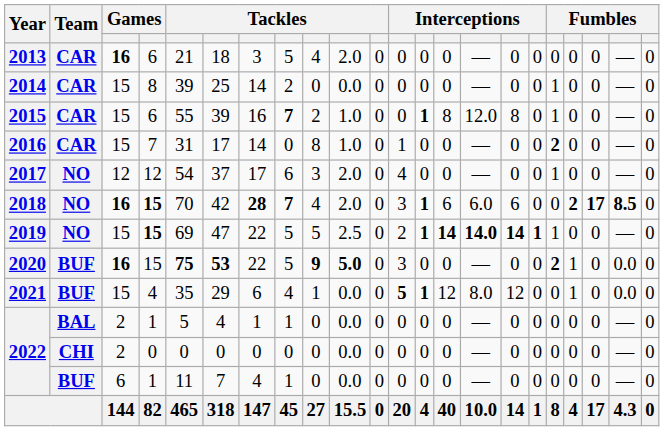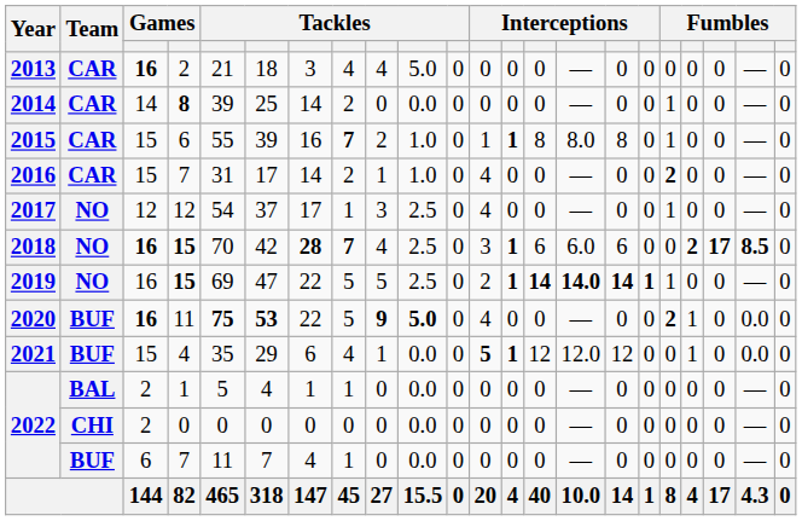 <table class="wikitable" style="text-align: center;">
 <tr>
 <th rowspan="2">Year</th>
 <th rowspan="2">Team</th>
 <th colspan="2">Games</th>
 <th colspan="7">Tackles</th>
 <th colspan="6">Interceptions</th>
 <th colspan="5">Fumbles</th>
 </tr>
 <tr>
 <th></th>
 <th></th>
 <th></th>
 <th></th>
 <th></th>
 <th></th>
 <th></th>
 <th></th>
 <th></th>
 <th></th>
 <th></th>
 <th></th>
 <th></th>
 <th></th>
 <th></th>
 <th></th>
 <th></th>
 <th></th>
 <th></th>
 <th></th>
 </tr>
 <tr>
 <th><a href='#'>2013</a></th>
 <th><a href='#'>CAR</a></th>
 <td><strong>16</strong></td>
-<td>6</td>
+<td>2</td>
 <td>21</td>
 <td>18</td>
 <td>3</td>
-<td>5</td>
 <td>4</td>
-<td>2.0</td>
+<td>4</td>
+<td>5.0</td>
 <td>0</td>
 <td>0</td>
 <td>0</td>
 <td>0</td>
 <td>—</td>
 <td>0</td>
 <td>0</td>
 <td>0</td>
 <td>0</td>
 <td>0</td>
 <td>—</td>
 <td>0</td>
 </tr>
 <tr>
 <th><a href='#'>2014</a></th>
 <th><a href='#'>CAR</a></th>
-<td>15</td>
-<td>8</td>
+<td>14</td>
+<td><strong>8</strong></td>
 <td>39</td>
 <td>25</td>
 <td>14</td>
 <td>2</td>
 <td>0</td>
 <td>0.0</td>
 <td>0</td>
 <td>0</td>
 <td>0</td>
 <td>0</td>
 <td>—</td>
 <td>0</td>
 <td>0</td>
 <td>1</td>
 <td>0</td>
 <td>0</td>
 <td>—</td>
 <td>0</td>
 </tr>
 <tr>
 <th><a href='#'>2015</a></th>
 <th><a href='#'>CAR</a></th>
 <td>15</td>
 <td>6</td>
 <td>55</td>
 <td>39</td>
 <td>16</td>
 <td><strong>7</strong></td>
 <td>2</td>
 <td>1.0</td>
 <td>0</td>
-<td>0</td>
+<td>1</td>
 <td><strong>1</strong></td>
 <td>8</td>
-<td>12.0</td>
+<td>8.0</td>
 <td>8</td>
 <td>0</td>
 <td>1</td>
 <td>0</td>
 <td>0</td>
 <td>—</td>
 <td>0</td>
 </tr>
 <tr>
 <th><a href='#'>2016</a></th>
 <th><a href='#'>CAR</a></th>
 <td>15</td>
 <td>7</td>
 <td>31</td>
 <td>17</td>
 <td>14</td>
-<td>0</td>
-<td>8</td>
+<td>2</td>
+<td>1</td>
 <td>1.0</td>
 <td>0</td>
-<td>1</td>
+<td>4</td>
 <td>0</td>
 <td>0</td>
 <td>—</td>
 <td>0</td>
 <td>0</td>
 <td><strong>2</strong></td>
 <td>0</td>
 <td>0</td>
 <td>—</td>
 <td>0</td>
 </tr>
 <tr>
 <th><a href='#'>2017</a></th>
 <th><a href='#'>NO</a></th>
 <td>12</td>
 <td>12</td>
 <td>54</td>
 <td>37</td>
 <td>17</td>
-<td>6</td>
+<td>1</td>
 <td>3</td>
-<td>2.0</td>
+<td>2.5</td>
 <td>0</td>
 <td>4</td>
 <td>0</td>
 <td>0</td>
 <td>—</td>
 <td>0</td>
 <td>0</td>
 <td>1</td>
 <td>0</td>
 <td>0</td>
 <td>—</td>
 <td>0</td>
 </tr>
 <tr>
 <th><a href='#'>2018</a></th>
 <th><a href='#'>NO</a></th>
 <td><strong>16</strong></td>
 <td><strong>15</strong></td>
 <td>70</td>
 <td>42</td>
 <td><strong>28</strong></td>
 <td><strong>7</strong></td>
 <td>4</td>
-<td>2.0</td>
+<td>2.5</td>
 <td>0</td>
 <td>3</td>
 <td><strong>1</strong></td>
 <td>6</td>
 <td>6.0</td>
 <td>6</td>
 <td>0</td>
 <td>0</td>
 <td><strong>2</strong></td>
 <td><strong>17</strong></td>
 <td><strong>8.5</strong></td>
 <td>0</td>
 </tr>
 <tr>
 <th><a href='#'>2019</a></th>
 <th><a href='#'>NO</a></th>
-<td>15</td>
+<td>16</td>
 <td><strong>15</strong></td>
 <td>69</td>
 <td>47</td>
 <td>22</td>
 <td>5</td>
 <td>5</td>
 <td>2.5</td>
 <td>0</td>
 <td>2</td>
 <td><strong>1</strong></td>
 <td><strong>14</strong></td>
 <td><strong>14.0</strong></td>
 <td><strong>14</strong></td>
 <td><strong>1</strong></td>
 <td>1</td>
 <td>0</td>
 <td>0</td>
 <td>—</td>
 <td>0</td>
 </tr>
 <tr>
 <th><a href='#'>2020</a></th>
 <th><a href='#'>BUF</a></th>
 <td><strong>16</strong></td>
-<td>15</td>
+<td>11</td>
 <td><strong>75</strong></td>
 <td><strong>53</strong></td>
 <td>22</td>
 <td>5</td>
 <td><strong>9</strong></td>
 <td><strong>5.0</strong></td>
 <td>0</td>
-<td>3</td>
+<td>4</td>
 <td>0</td>
 <td>0</td>
 <td>—</td>
 <td>0</td>
 <td>0</td>
 <td><strong>2</strong></td>
 <td>1</td>
 <td>0</td>
 <td>0.0</td>
 <td>0</td>
 </tr>
 <tr>
 <th><a href='#'>2021</a></th>
 <th><a href='#'>BUF</a></th>
 <td>15</td>
 <td>4</td>
 <td>35</td>
 <td>29</td>
 <td>6</td>
 <td>4</td>
 <td>1</td>
 <td>0.0</td>
 <td>0</td>
 <td><strong>5</strong></td>
 <td><strong>1</strong></td>
 <td>12</td>
-<td>8.0</td>
+<td>12.0</td>
 <td>12</td>
 <td>0</td>
 <td>0</td>
 <td>1</td>
 <td>0</td>
 <td>0.0</td>
 <td>0</td>
 </tr>
 <tr>
 <th rowspan="3"><a href='#'>2022</a></th>
 <th><a href='#'>BAL</a></th>
 <td>2</td>
 <td>1</td>
 <td>5</td>
 <td>4</td>
 <td>1</td>
 <td>1</td>
 <td>0</td>
 <td>0.0</td>
 <td>0</td>
 <td>0</td>
 <td>0</td>
 <td>0</td>
 <td>—</td>
 <td>0</td>
 <td>0</td>
 <td>0</td>
 <td>0</td>
 <td>0</td>
 <td>—</td>
 <td>0</td>
 </tr>
 <tr>
 <th><a href='#'>CHI</a></th>
 <td>2</td>
 <td>0</td>
 <td>0</td>
 <td>0</td>
 <td>0</td>
 <td>0</td>
 <td>0</td>
 <td>0.0</td>
 <td>0</td>
 <td>0</td>
 <td>0</td>
 <td>0</td>
 <td>—</td>
 <td>0</td>
 <td>0</td>
 <td>0</td>
 <td>0</td>
 <td>0</td>
 <td>—</td>
 <td>0</td>
 </tr>
 <tr>
 <th><a href='#'>BUF</a></th>
 <td>6</td>
-<td>1</td>
+<td>7</td>
 <td>11</td>
 <td>7</td>
 <td>4</td>
 <td>1</td>
 <td>0</td>
 <td>0.0</td>
 <td>0</td>
 <td>0</td>
 <td>0</td>
 <td>0</td>
 <td>—</td>
 <td>0</td>
 <td>0</td>
 <td>0</td>
 <td>0</td>
 <td>0</td>
 <td>—</td>
 <td>0</td>
 </tr>
 <tr>
 <th colspan="2"></th>
 <th>144</th>
 <th>82</th>
 <th>465</th>
 <th>318</th>
 <th>147</th>
 <th>45</th>
 <th>27</th>
 <th>15.5</th>
 <th>0</th>
 <th>20</th>
 <th>4</th>
 <th>40</th>
 <th>10.0</th>
 <th>14</th>
 <th>1</th>
 <th>8</th>
 <th>4</th>
 <th>17</th>
 <th>4.3</th>
 <th>0</th>
 </tr>
 </table>
